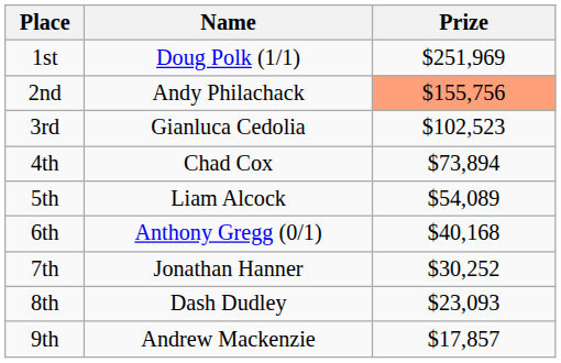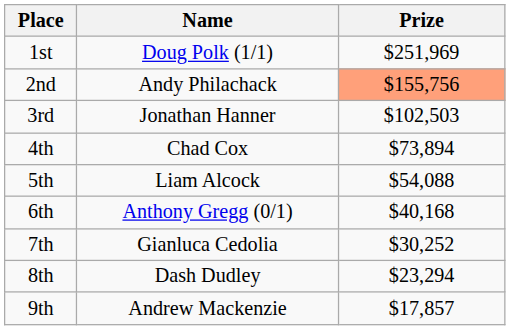 <table class="wikitable">
 <tr>
 <th width="50">Place</th>
 <th width="200">Name</th>
 <th width="125">Prize</th>
 </tr>
 <tr>
 <td align = "center">1st</td>
 <td align = "center"><a href='#'>Doug Polk</a> (1/1)</td>
 <td align = "center">$251,969</td>
 </tr>
 <tr>
 <td align = "center">2nd</td>
 <td align = "center">Andy Philachack</td>
 <td align = "center" style="background: lightsalmon;">$155,756</td>
 </tr>
 <tr>
 <td align = "center">3rd</td>
-<td align = "center">Gianluca Cedolia</td>
-<td align = "center">$102,523</td>
+<td align = "center">Jonathan Hanner</td>
+<td align = "center">$102,503</td>
 </tr>
 <tr>
 <td align = "center">4th</td>
 <td align = "center">Chad Cox</td>
 <td align = "center">$73,894</td>
 </tr>
 <tr>
 <td align = "center">5th</td>
 <td align = "center">Liam Alcock</td>
-<td align = "center">$54,089</td>
+<td align = "center">$54,088</td>
 </tr>
 <tr>
 <td align = "center">6th</td>
 <td align = "center"><a href='#'>Anthony Gregg</a> (0/1)</td>
 <td align = "center">$40,168</td>
 </tr>
 <tr>
 <td align = "center">7th</td>
-<td align = "center">Jonathan Hanner</td>
+<td align = "center">Gianluca Cedolia</td>
 <td align = "center">$30,252</td>
 </tr>
 <tr>
 <td align = "center">8th</td>
 <td align = "center">Dash Dudley</td>
-<td align = "center">$23,093</td>
+<td align = "center">$23,294</td>
 </tr>
 <tr>
 <td align = "center">9th</td>
 <td align = "center">Andrew Mackenzie</td>
 <td align = "center">$17,857</td>
 </tr>
 </table>
